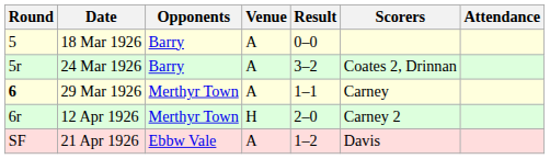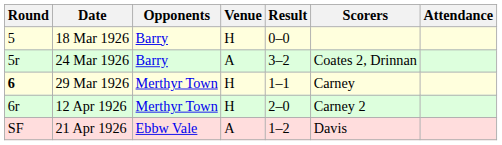 <table class="wikitable">
 <tr>
 <th>Round</th>
 <th>Date</th>
 <th>Opponents</th>
 <th>Venue</th>
 <th>Result</th>
 <th>Scorers</th>
 <th>Attendance</th>
 </tr>
 <tr bgcolor="#ffffdd">
 <td>5</td>
 <td>18 Mar 1926</td>
 <td><a href='#'>Barry</a></td>
-<td>A</td>
+<td>H</td>
 <td>0–0</td>
 <td></td>
 <td align="right"></td>
 </tr>
 <tr bgcolor="#ddffdd">
 <td>5r</td>
 <td>24 Mar 1926</td>
 <td><a href='#'>Barry</a></td>
 <td>A</td>
 <td>3–2</td>
 <td>Coates 2, Drinnan</td>
 <td align="right"></td>
 </tr>
 <tr bgcolor="#ffffdd">
 <td><strong>6</strong></td>
 <td>29 Mar 1926</td>
 <td><a href='#'>Merthyr Town</a></td>
-<td>A</td>
+<td>H</td>
 <td>1–1</td>
 <td>Carney</td>
 <td align="right"></td>
 </tr>
 <tr bgcolor="#ddffdd">
 <td>6r</td>
 <td>12 Apr 1926</td>
 <td><a href='#'>Merthyr Town</a></td>
 <td>H</td>
 <td>2–0</td>
 <td>Carney 2</td>
 <td align="right"></td>
 </tr>
 <tr bgcolor="#ffdddd">
 <td>SF</td>
 <td>21 Apr 1926</td>
 <td><a href='#'>Ebbw Vale</a></td>
 <td>A</td>
 <td>1–2</td>
 <td>Davis</td>
 <td align="right"></td>
 </tr>
 </table>
